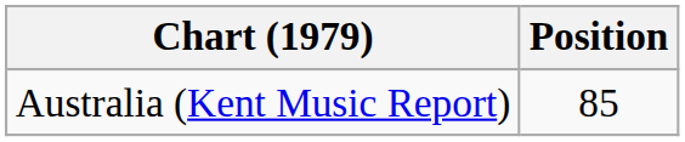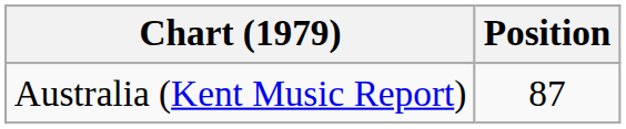 <table class="wikitable sortable plainrowheaders">
 <tr>
 <th scope="col">Chart (1979)</th>
 <th scope="col">Position</th>
 </tr>
 <tr>
 <td>Australia (<a href='#'>Kent Music Report</a>)</td>
-<td style="text-align:center;">85</td>
+<td style="text-align:center;">87</td>
 </tr>
 </table>
